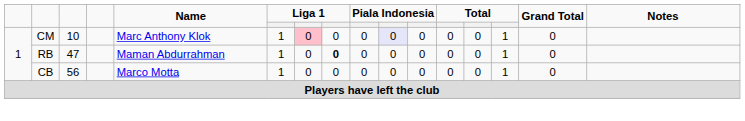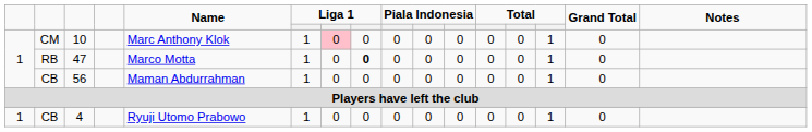 <table class="wikitable sortable" style="font-size: 95%; text-align: center;">
 <tr>
 <td rowspan="2" style="width:30px; text-align:center;"></td>
 <td rowspan="2" style="width:30px; text-align:center;"></td>
 <td rowspan="2" style="width:30px; text-align:center;"></td>
 <td rowspan="2" style="width:30px; text-align:center;"></td>
 <td rowspan="2" style="width:200px; text-align:center;"><strong>Name</strong></td>
 <td colspan="3" style="text-align:center;"><strong>Liga 1</strong></td>
 <td colspan="3" style="text-align:center;"><strong>Piala Indonesia</strong></td>
 <td colspan="3" style="text-align:center;"><strong>Total</strong></td>
 <td rowspan="2" style="text-align:center;"><strong>Grand Total</strong></td>
 <td rowspan="2" style="width:200px; text-align:center;"><strong>Notes</strong></td>
 </tr>
 <tr>
 <th width=30></th>
 <th width=30></th>
 <th width=30></th>
 <th></th>
 <th></th>
 <th></th>
 <th width=30></th>
 <th width=30></th>
 <th width=30></th>
 </tr>
 <tr>
 <td rowspan=3>1</td>
 <td>CM</td>
 <td>10</td>
 <td align=left></td>
 <td align=left><a href='#'>Marc Anthony Klok</a></td>
 <td>1</td>
 <td style="background: pink;">0</td>
 <td>0</td>
 <td>0</td>
-<td style="background: lavender;">0</td>
+<td>0</td>
 <td>0</td>
 <td>0</td>
 <td>0</td>
 <td>1</td>
 <td>0</td>
 <td 1></td>
 </tr>
 <tr>
 <td>RB</td>
 <td>47</td>
 <td align=left></td>
-<td align=left><a href='#'>Maman Abdurrahman</a></td>
+<td align=left><a href='#'>Marco Motta</a></td>
 <td>1</td>
 <td>0</td>
 <td><strong>0</strong></td>
 <td>0</td>
 <td>0</td>
 <td>0</td>
 <td>0</td>
 <td>0</td>
 <td>1</td>
 <td>0</td>
 <td 1></td>
 </tr>
 <tr>
 <td>CB</td>
 <td>56</td>
 <td align=left></td>
-<td align=left><a href='#'>Marco Motta</a></td>
+<td align=left><a href='#'>Maman Abdurrahman</a></td>
 <td>1</td>
 <td>0</td>
 <td>0</td>
 <td>0</td>
 <td>0</td>
 <td>0</td>
 <td>0</td>
 <td>0</td>
 <td>1</td>
 <td>0</td>
 <td 1></td>
 </tr>
 <tr>
 <th colspan=16 style=background:#dcdcdc>Players have left the club</th>
 </tr>
+<tr>
+<td>1</td>
+<td>CB</td>
+<td>4</td>
+<td align=left></td>
+<td align=left><a href='#'>Ryuji Utomo Prabowo</a></td>
+<td>1</td>
+<td>0</td>
+<td>0</td>
+<td>0</td>
+<td>0</td>
+<td>0</td>
+<td>0</td>
+<td>0</td>
+<td>1</td>
+<td>0</td>
+<td 1></td>
+</tr>
 </table>
